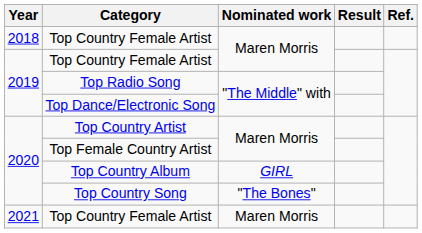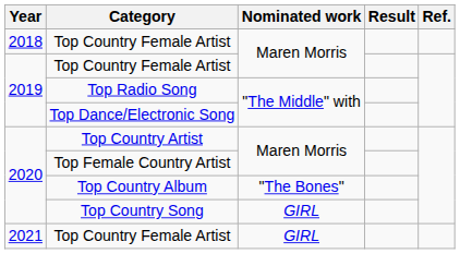 <table class="wikitable" style="text-align:center;">
 <tr>
 <th>Year</th>
 <th>Category</th>
 <th>Nominated work</th>
 <th>Result</th>
 <th>Ref.</th>
 </tr>
 <tr>
 <td><a href='#'>2018</a></td>
 <td>Top Country Female Artist</td>
 <td rowspan="2">Maren Morris</td>
 <td></td>
 <td></td>
 </tr>
 <tr>
 <td rowspan="3"><a href='#'>2019</a></td>
 <td>Top Country Female Artist</td>
 <td></td>
 <td rowspan="3"></td>
 </tr>
 <tr>
 <td><a href='#'>Top Radio Song</a></td>
 <td rowspan="2">"<a href='#'>The Middle</a>" with </td>
 <td></td>
 </tr>
 <tr>
 <td><a href='#'>Top Dance/Electronic Song</a></td>
 <td></td>
 </tr>
 <tr>
 <td rowspan="4"><a href='#'>2020</a></td>
 <td><a href='#'>Top Country Artist</a></td>
 <td rowspan="2">Maren Morris</td>
 <td></td>
 <td rowspan="4"></td>
 </tr>
 <tr>
 <td>Top Female Country Artist</td>
 <td></td>
 </tr>
 <tr>
 <td><a href='#'>Top Country Album</a></td>
-<td><em><a href='#'>GIRL</a></em></td>
+<td>"<a href='#'>The Bones</a>"</td>
 <td></td>
 </tr>
 <tr>
 <td><a href='#'>Top Country Song</a></td>
-<td>"<a href='#'>The Bones</a>"</td>
+<td><em><a href='#'>GIRL</a></em></td>
 <td></td>
 </tr>
 <tr>
 <td rowspan="1"><a href='#'>2021</a></td>
 <td>Top Country Female Artist</td>
-<td rowspan="1">Maren Morris</td>
+<td><em><a href='#'>GIRL</a></em></td>
 <td></td>
 <td></td>
 </tr>
 </table>
